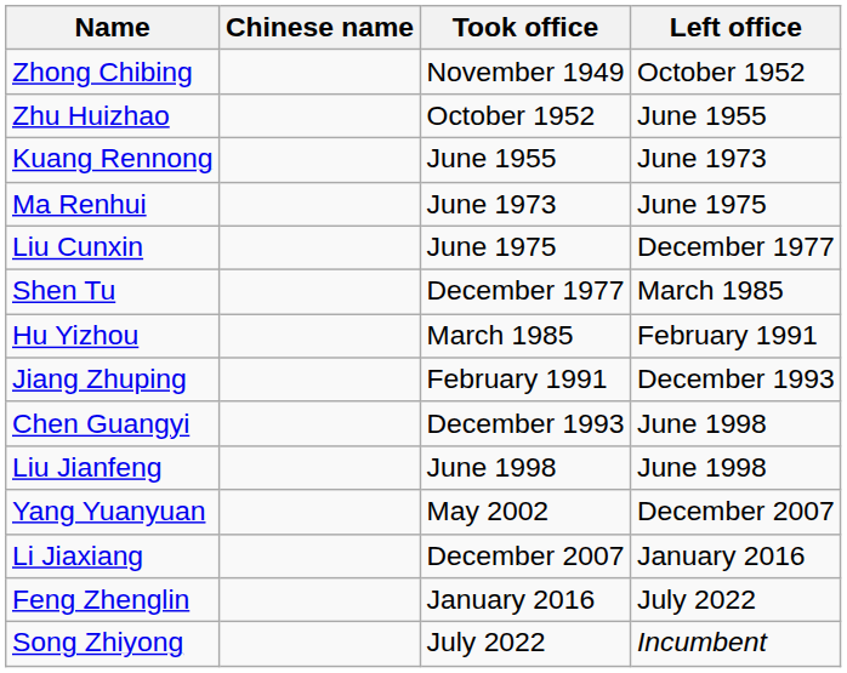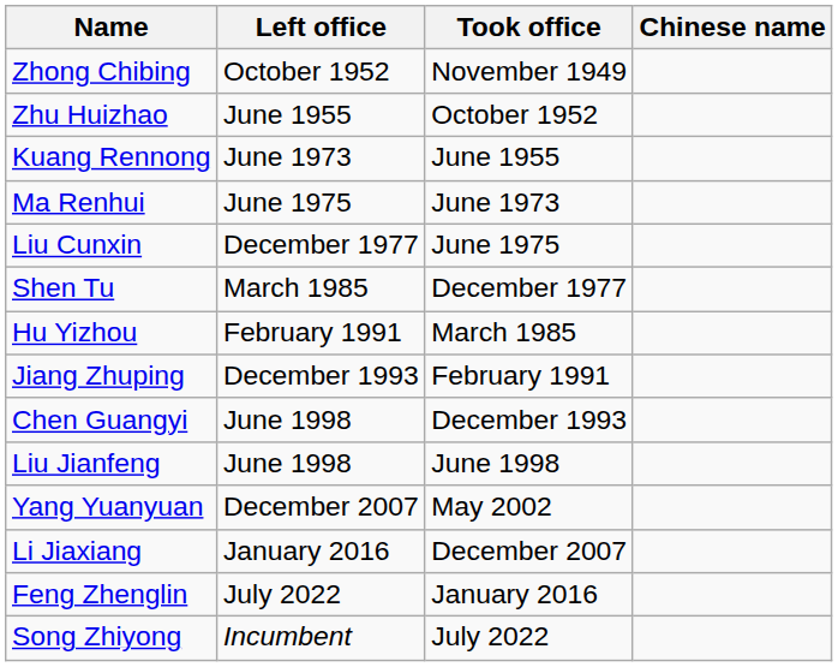 <table class="wikitable">
 <tr>
 <th>Name</th>
+<th>Left office</th>
+<th>Took office</th>
 <th>Chinese name</th>
-<th>Took office</th>
-<th>Left office</th>
 </tr>
 <tr>
 <td><a href='#'>Zhong Chibing</a></td>
+<td>October 1952</td>
+<td>November 1949</td>
 <td></td>
-<td>November 1949</td>
-<td>October 1952</td>
 </tr>
 <tr>
 <td><a href='#'>Zhu Huizhao</a></td>
+<td>June 1955</td>
+<td>October 1952</td>
 <td></td>
-<td>October 1952</td>
-<td>June 1955</td>
 </tr>
 <tr>
 <td><a href='#'>Kuang Rennong</a></td>
+<td>June 1973</td>
+<td>June 1955</td>
 <td></td>
-<td>June 1955</td>
-<td>June 1973</td>
 </tr>
 <tr>
 <td><a href='#'>Ma Renhui</a></td>
+<td>June 1975</td>
+<td>June 1973</td>
 <td></td>
-<td>June 1973</td>
-<td>June 1975</td>
 </tr>
 <tr>
 <td><a href='#'>Liu Cunxin</a></td>
+<td>December 1977</td>
+<td>June 1975</td>
 <td></td>
-<td>June 1975</td>
-<td>December 1977</td>
 </tr>
 <tr>
 <td><a href='#'>Shen Tu</a></td>
+<td>March 1985</td>
+<td>December 1977</td>
 <td></td>
-<td>December 1977</td>
-<td>March 1985</td>
 </tr>
 <tr>
 <td><a href='#'>Hu Yizhou</a></td>
+<td>February 1991</td>
+<td>March 1985</td>
 <td></td>
-<td>March 1985</td>
-<td>February 1991</td>
 </tr>
 <tr>
 <td><a href='#'>Jiang Zhuping</a></td>
+<td>December 1993</td>
+<td>February 1991</td>
 <td></td>
-<td>February 1991</td>
-<td>December 1993</td>
 </tr>
 <tr>
 <td><a href='#'>Chen Guangyi</a></td>
+<td>June 1998</td>
+<td>December 1993</td>
 <td></td>
-<td>December 1993</td>
-<td>June 1998</td>
 </tr>
 <tr>
 <td><a href='#'>Liu Jianfeng</a></td>
-<td></td>
 <td>June 1998</td>
 <td>June 1998</td>
+<td></td>
 </tr>
 <tr>
 <td><a href='#'>Yang Yuanyuan</a></td>
+<td>December 2007</td>
+<td>May 2002</td>
 <td></td>
-<td>May 2002</td>
-<td>December 2007</td>
 </tr>
 <tr>
 <td><a href='#'>Li Jiaxiang</a></td>
+<td>January 2016</td>
+<td>December 2007</td>
 <td></td>
-<td>December 2007</td>
-<td>January 2016</td>
 </tr>
 <tr>
 <td><a href='#'>Feng Zhenglin</a></td>
+<td>July 2022</td>
+<td>January 2016</td>
 <td></td>
-<td>January 2016</td>
-<td>July 2022</td>
 </tr>
 <tr>
 <td><a href='#'>Song Zhiyong</a></td>
+<td><em>Incumbent</em></td>
+<td>July 2022</td>
 <td></td>
-<td>July 2022</td>
-<td><em>Incumbent</em></td>
 </tr>
 </table>
